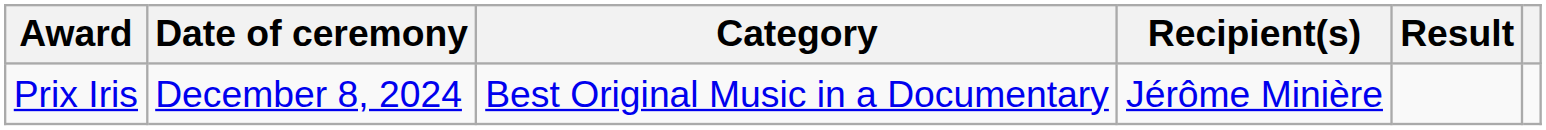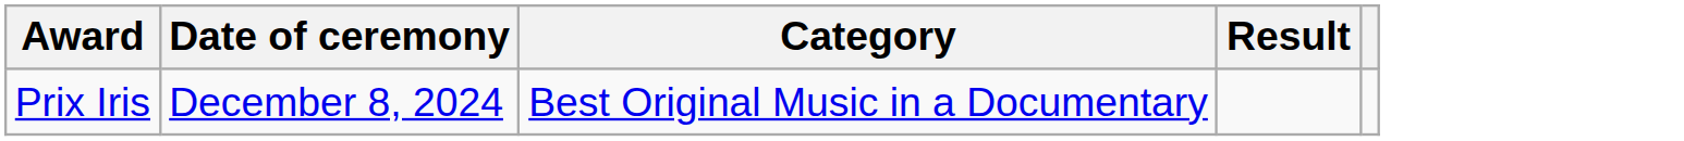 <table class="wikitable sortable plainrowheaders">
 <tr>
 <th scope="col">Award</th>
 <th scope="col">Date of ceremony</th>
 <th scope="col">Category</th>
-<th scope="col">Recipient(s)</th>
 <th scope="col">Result</th>
 <th scope="col" class="unsortable"></th>
 </tr>
 <tr>
 <td><a href='#'>Prix Iris</a></td>
 <td><a href='#'>December 8, 2024</a></td>
 <td><a href='#'>Best Original Music in a Documentary</a></td>
-<td><a href='#'>Jérôme Minière</a></td>
 <td></td>
 <td></td>
 </tr>
 </table>
